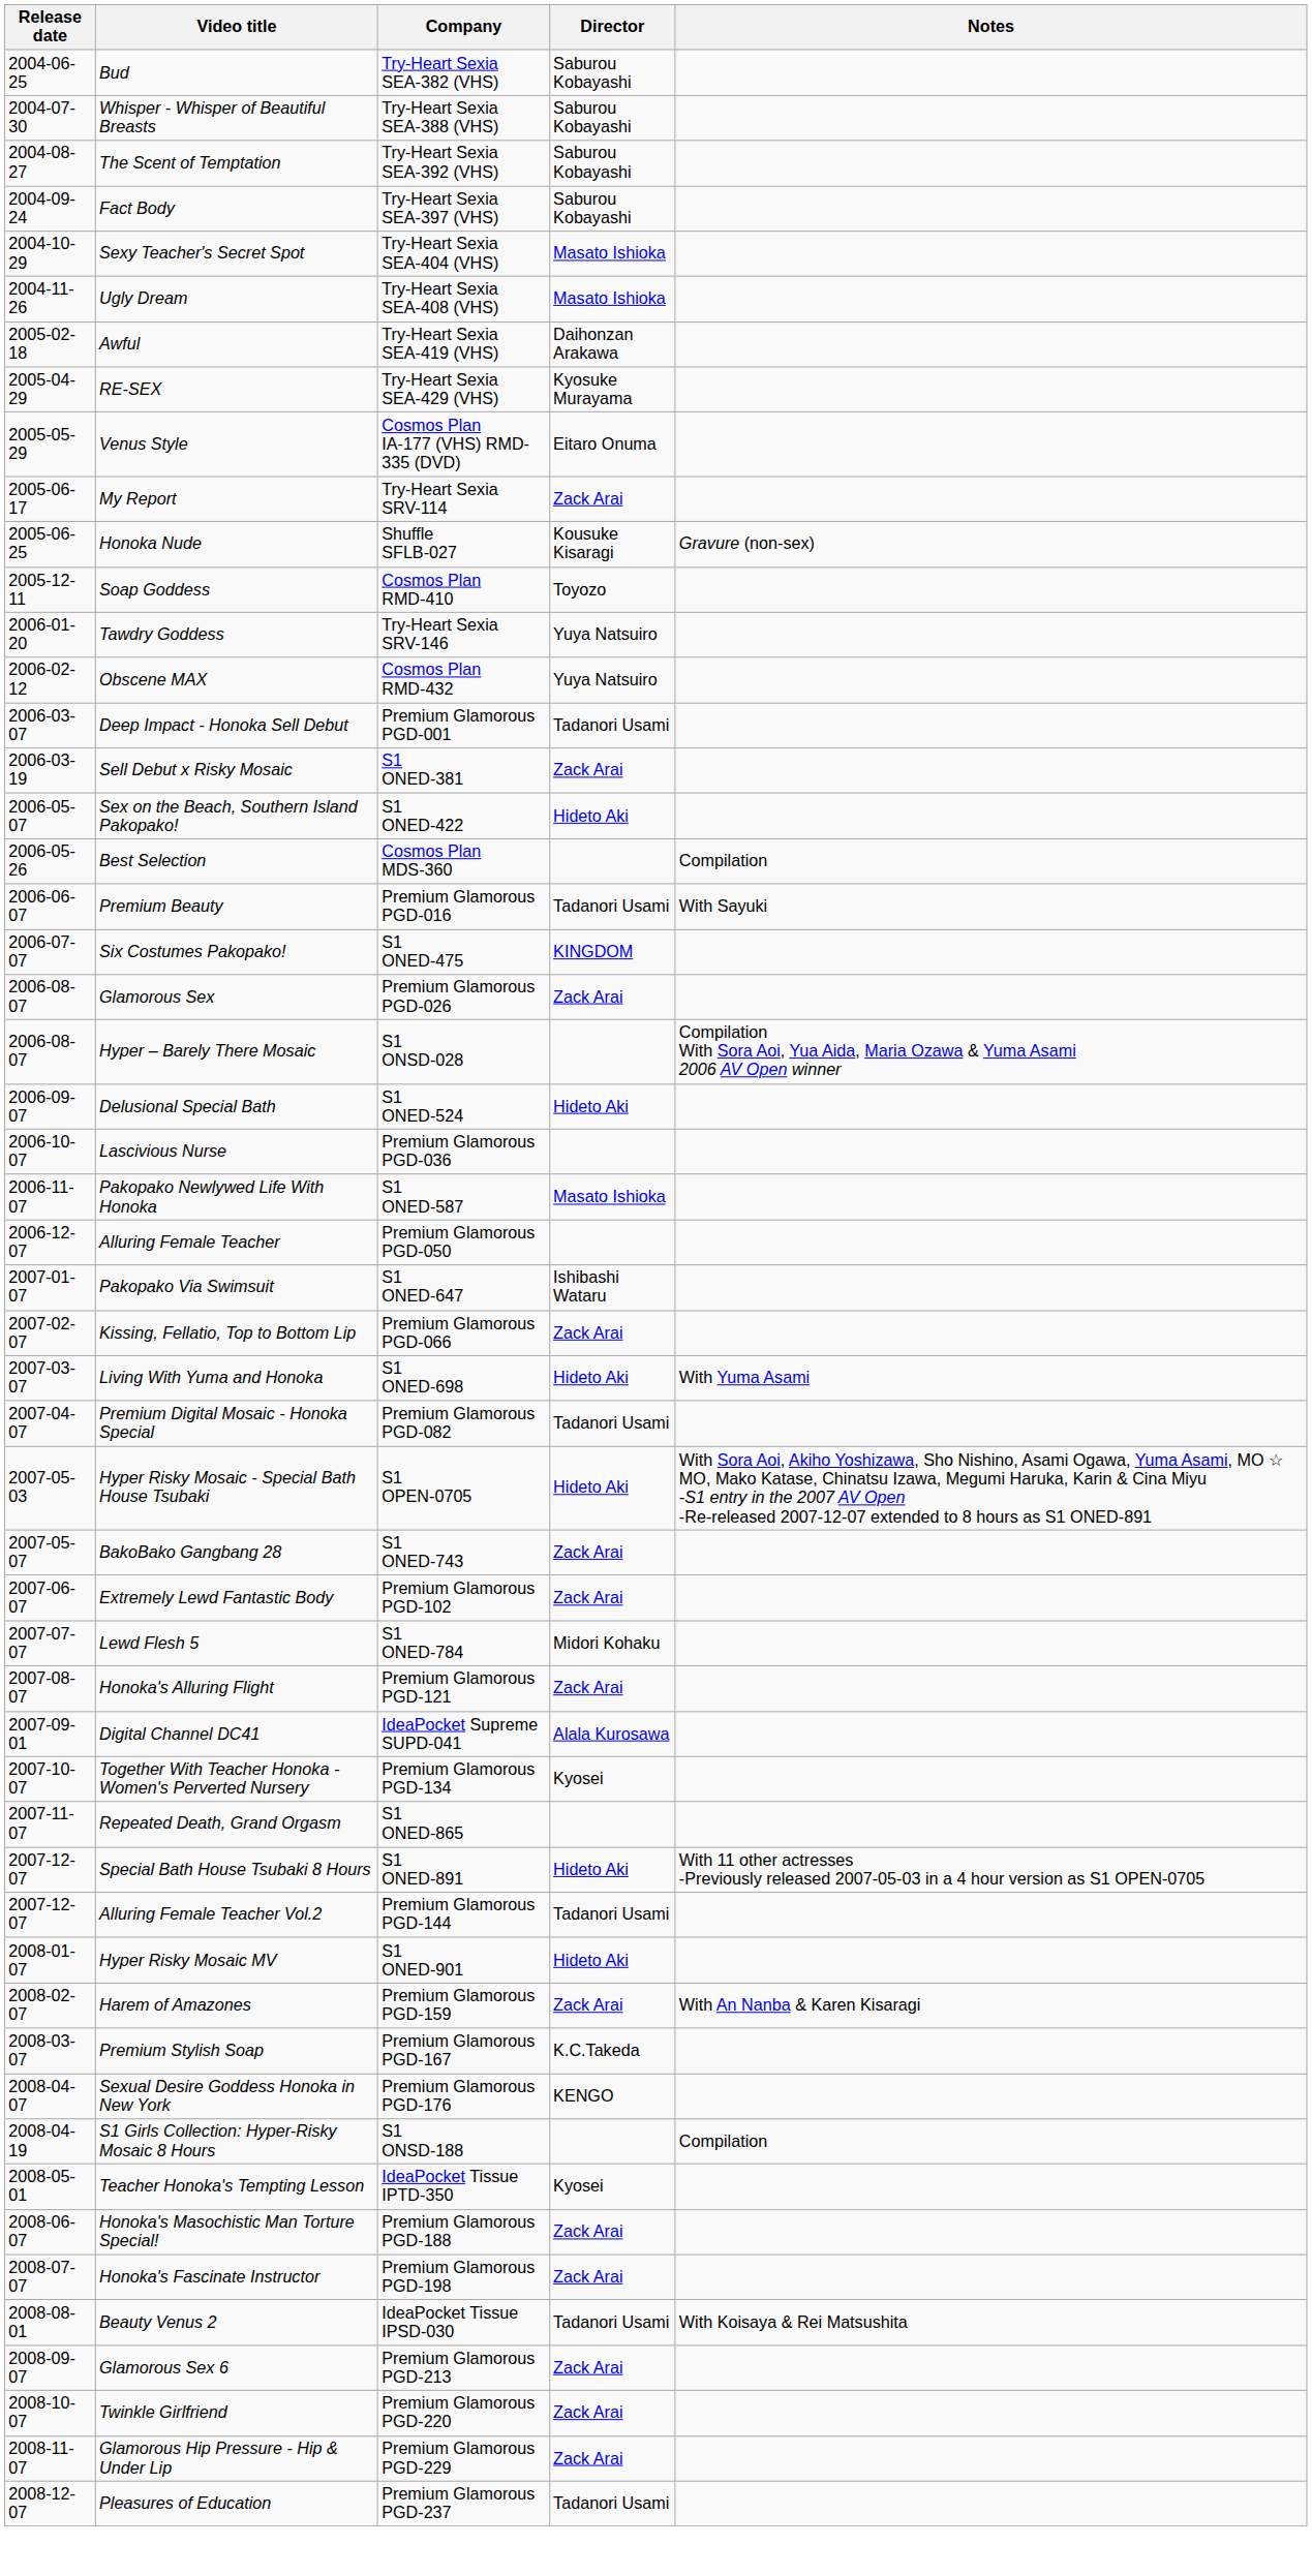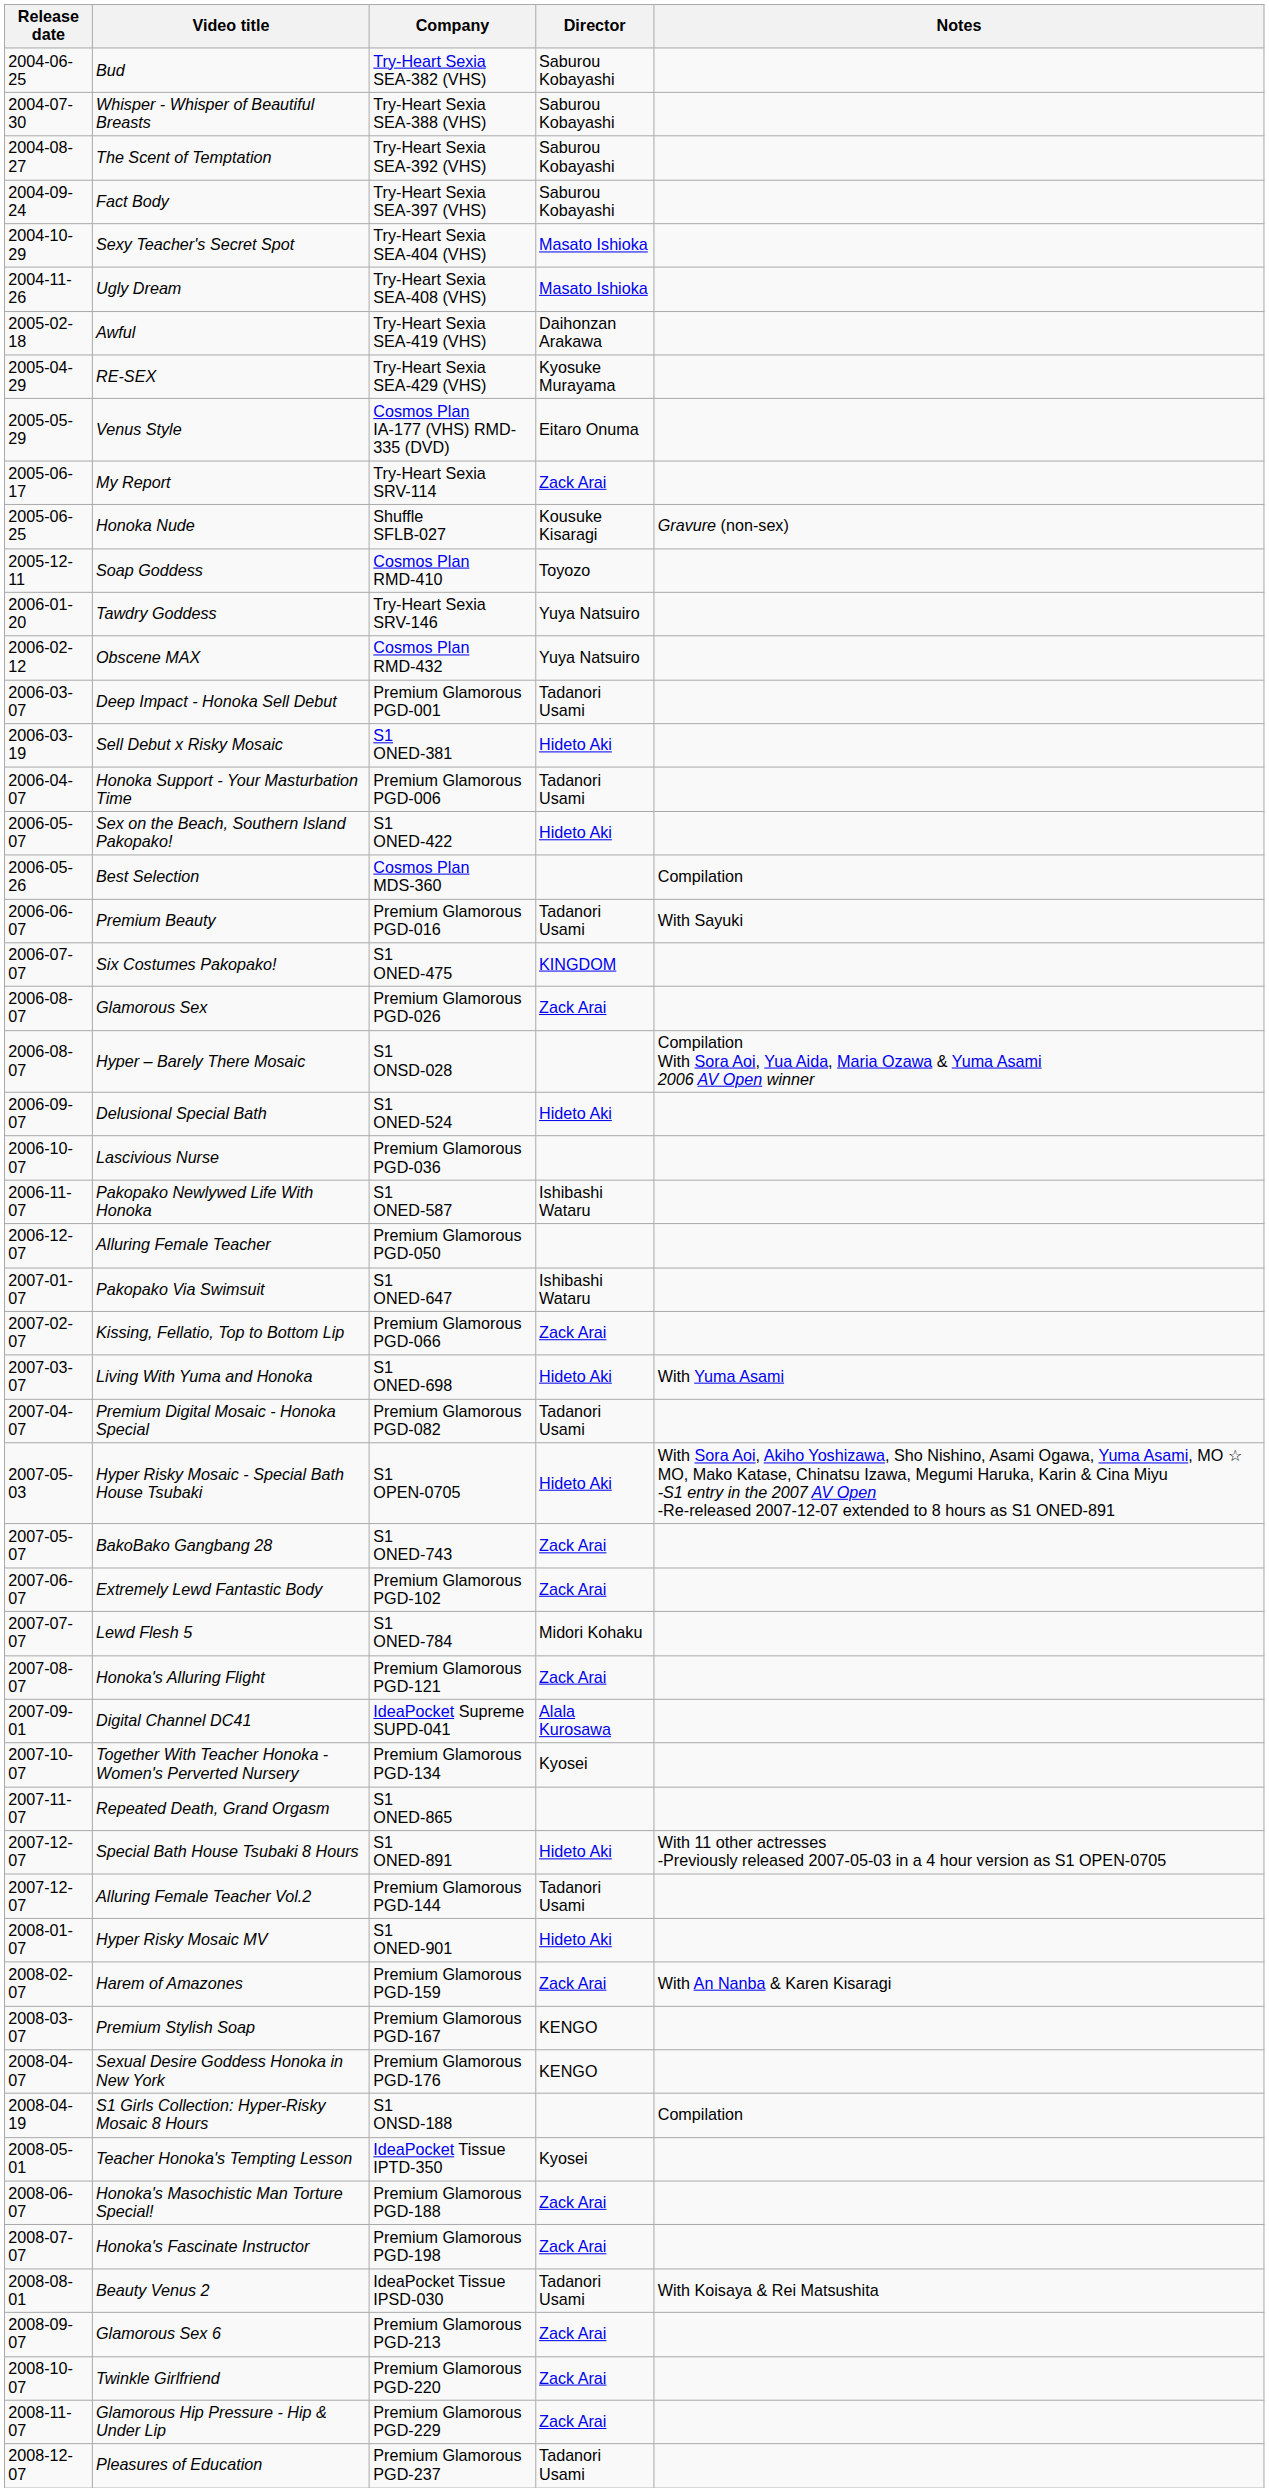 <table class="wikitable sortable">
 <tr>
 <th>Release date</th>
 <th>Video title</th>
 <th>Company</th>
 <th>Director</th>
 <th>Notes</th>
 </tr>
 <tr>
 <td>2004-06-25</td>
 <td><em>Bud</em><br></td>
 <td><a href='#'>Try-Heart Sexia</a><br>SEA-382 (VHS)</td>
 <td>Saburou Kobayashi</td>
 <td></td>
 </tr>
 <tr>
 <td>2004-07-30</td>
 <td><em>Whisper - Whisper of Beautiful Breasts</em><br></td>
 <td>Try-Heart Sexia<br>SEA-388 (VHS)</td>
 <td>Saburou Kobayashi</td>
 <td></td>
 </tr>
 <tr>
 <td>2004-08-27</td>
 <td><em>The Scent of Temptation</em><br></td>
 <td>Try-Heart Sexia<br>SEA-392 (VHS)</td>
 <td>Saburou Kobayashi</td>
 <td></td>
 </tr>
 <tr>
 <td>2004-09-24</td>
 <td><em>Fact Body</em><br></td>
 <td>Try-Heart Sexia<br>SEA-397 (VHS)</td>
 <td>Saburou Kobayashi</td>
 <td></td>
 </tr>
 <tr>
 <td>2004-10-29</td>
 <td><em>Sexy Teacher's Secret Spot</em><br></td>
 <td>Try-Heart Sexia<br>SEA-404 (VHS)</td>
 <td><a href='#'>Masato Ishioka</a></td>
 <td></td>
 </tr>
 <tr>
 <td>2004-11-26</td>
 <td><em>Ugly Dream</em><br></td>
 <td>Try-Heart Sexia<br>SEA-408 (VHS)</td>
 <td><a href='#'>Masato Ishioka</a></td>
 <td></td>
 </tr>
 <tr>
 <td>2005-02-18</td>
 <td><em>Awful</em><br></td>
 <td>Try-Heart Sexia<br>SEA-419 (VHS)</td>
 <td>Daihonzan Arakawa</td>
 <td></td>
 </tr>
 <tr>
 <td>2005-04-29</td>
 <td><em>RE-SEX</em><br></td>
 <td>Try-Heart Sexia<br>SEA-429 (VHS)</td>
 <td>Kyosuke Murayama</td>
 <td></td>
 </tr>
 <tr>
 <td>2005-05-29</td>
 <td><em>Venus Style</em><br></td>
 <td><a href='#'>Cosmos Plan</a><br>IA-177 (VHS) RMD-335 (DVD)</td>
 <td>Eitaro Onuma</td>
 <td></td>
 </tr>
 <tr>
 <td>2005-06-17</td>
 <td><em>My Report</em><br></td>
 <td>Try-Heart Sexia<br>SRV-114</td>
 <td><a href='#'>Zack Arai</a></td>
 <td></td>
 </tr>
 <tr>
 <td>2005-06-25</td>
 <td><em>Honoka Nude</em><br></td>
 <td>Shuffle<br>SFLB-027</td>
 <td>Kousuke Kisaragi</td>
 <td><em>Gravure</em> (non-sex)</td>
 </tr>
 <tr>
 <td>2005-12-11</td>
 <td><em>Soap Goddess</em><br></td>
 <td><a href='#'>Cosmos Plan</a><br>RMD-410</td>
 <td>Toyozo</td>
 <td></td>
 </tr>
 <tr>
 <td>2006-01-20</td>
 <td><em>Tawdry Goddess</em><br></td>
 <td>Try-Heart Sexia<br>SRV-146</td>
 <td>Yuya Natsuiro</td>
 <td></td>
 </tr>
 <tr>
 <td>2006-02-12</td>
 <td><em>Obscene MAX</em><br></td>
 <td><a href='#'>Cosmos Plan</a><br>RMD-432</td>
 <td>Yuya Natsuiro</td>
 <td></td>
 </tr>
 <tr>
 <td>2006-03-07</td>
 <td><em>Deep Impact - Honoka Sell Debut</em><br></td>
 <td>Premium Glamorous<br>PGD-001</td>
 <td>Tadanori Usami</td>
 <td></td>
 </tr>
 <tr>
 <td>2006-03-19</td>
 <td><em>Sell Debut x Risky Mosaic</em><br></td>
 <td><a href='#'>S1</a><br>ONED-381</td>
-<td><a href='#'>Zack Arai</a></td>
+<td><a href='#'>Hideto Aki</a></td>
+<td></td>
+</tr>
+<tr>
+<td>2006-04-07</td>
+<td><em>Honoka Support - Your Masturbation Time</em><br></td>
+<td>Premium Glamorous<br>PGD-006</td>
+<td>Tadanori Usami</td>
 <td></td>
 </tr>
 <tr>
 <td>2006-05-07</td>
 <td><em>Sex on the Beach, Southern Island Pakopako!</em><br></td>
 <td>S1<br>ONED-422</td>
 <td><a href='#'>Hideto Aki</a></td>
 <td></td>
 </tr>
 <tr>
 <td>2006-05-26</td>
 <td><em>Best Selection</em><br></td>
 <td><a href='#'>Cosmos Plan</a><br>MDS-360</td>
 <td></td>
 <td>Compilation</td>
 </tr>
 <tr>
 <td>2006-06-07</td>
 <td><em>Premium Beauty</em><br></td>
 <td>Premium Glamorous<br>PGD-016</td>
 <td>Tadanori Usami</td>
 <td>With Sayuki</td>
 </tr>
 <tr>
 <td>2006-07-07</td>
 <td><em>Six Costumes Pakopako!</em><br></td>
 <td>S1<br>ONED-475</td>
 <td><a href='#'>KINGDOM</a></td>
 <td></td>
 </tr>
 <tr>
 <td>2006-08-07</td>
 <td><em>Glamorous Sex</em><br></td>
 <td>Premium Glamorous<br>PGD-026</td>
 <td><a href='#'>Zack Arai</a></td>
 <td></td>
 </tr>
 <tr>
 <td>2006-08-07</td>
 <td><em>Hyper – Barely There Mosaic</em><br></td>
 <td>S1<br>ONSD-028</td>
 <td></td>
 <td>Compilation<br>With <a href='#'>Sora Aoi</a>, <a href='#'>Yua Aida</a>, <a href='#'>Maria Ozawa</a> & <a href='#'>Yuma Asami</a><br><em>2006 <a href='#'>AV Open</a> winner</em></td>
 </tr>
 <tr>
 <td>2006-09-07</td>
 <td><em>Delusional Special Bath</em><br></td>
 <td>S1<br>ONED-524</td>
 <td><a href='#'>Hideto Aki</a></td>
 <td></td>
 </tr>
 <tr>
 <td>2006-10-07</td>
 <td><em>Lascivious Nurse</em><br></td>
 <td>Premium Glamorous<br>PGD-036</td>
 <td></td>
 <td></td>
 </tr>
 <tr>
 <td>2006-11-07</td>
 <td><em>Pakopako Newlywed Life With Honoka</em><br></td>
 <td>S1<br>ONED-587</td>
-<td><a href='#'>Masato Ishioka</a></td>
+<td>Ishibashi Wataru</td>
 <td></td>
 </tr>
 <tr>
 <td>2006-12-07</td>
 <td><em>Alluring Female Teacher</em><br></td>
 <td>Premium Glamorous<br>PGD-050</td>
 <td></td>
 <td></td>
 </tr>
 <tr>
 <td>2007-01-07</td>
 <td><em>Pakopako Via Swimsuit</em><br></td>
 <td>S1<br>ONED-647</td>
 <td>Ishibashi Wataru</td>
 <td></td>
 </tr>
 <tr>
 <td>2007-02-07</td>
 <td><em>Kissing, Fellatio, Top to Bottom Lip</em><br></td>
 <td>Premium Glamorous<br>PGD-066</td>
 <td><a href='#'>Zack Arai</a></td>
 <td></td>
 </tr>
 <tr>
 <td>2007-03-07</td>
 <td><em>Living With Yuma and Honoka</em><br></td>
 <td>S1<br>ONED-698</td>
 <td><a href='#'>Hideto Aki</a></td>
 <td>With <a href='#'>Yuma Asami</a></td>
 </tr>
 <tr>
 <td>2007-04-07</td>
 <td><em>Premium Digital Mosaic - Honoka Special</em><br></td>
 <td>Premium Glamorous<br>PGD-082</td>
 <td>Tadanori Usami</td>
 <td></td>
 </tr>
 <tr>
 <td>2007-05-03</td>
 <td><em>Hyper Risky Mosaic - Special Bath House Tsubaki</em><br></td>
 <td>S1<br>OPEN-0705</td>
 <td><a href='#'>Hideto Aki</a></td>
 <td>With <a href='#'>Sora Aoi</a>, <a href='#'>Akiho Yoshizawa</a>, Sho Nishino, Asami Ogawa, <a href='#'>Yuma Asami</a>, MO ☆ MO, Mako Katase, Chinatsu Izawa, Megumi Haruka, Karin & Cina Miyu<em><br>-S1 entry in the 2007 <a href='#'>AV Open</a></em><br>-Re-released 2007-12-07 extended to 8 hours as S1 ONED-891</td>
 </tr>
 <tr>
 <td>2007-05-07</td>
 <td><em>BakoBako Gangbang 28</em><br></td>
 <td>S1<br>ONED-743</td>
 <td><a href='#'>Zack Arai</a></td>
 <td></td>
 </tr>
 <tr>
 <td>2007-06-07</td>
 <td><em>Extremely Lewd Fantastic Body</em><br></td>
 <td>Premium Glamorous<br>PGD-102</td>
 <td><a href='#'>Zack Arai</a></td>
 <td></td>
 </tr>
 <tr>
 <td>2007-07-07</td>
 <td><em>Lewd Flesh 5</em><br></td>
 <td>S1<br>ONED-784</td>
 <td>Midori Kohaku</td>
 <td></td>
 </tr>
 <tr>
 <td>2007-08-07</td>
 <td><em>Honoka's Alluring Flight</em><br></td>
 <td>Premium Glamorous<br>PGD-121</td>
 <td><a href='#'>Zack Arai</a></td>
 <td></td>
 </tr>
 <tr>
 <td>2007-09-01</td>
 <td><em>Digital Channel DC41 </em><br></td>
 <td><a href='#'>IdeaPocket</a> Supreme SUPD-041<br></td>
 <td><a href='#'>Alala Kurosawa</a></td>
 <td></td>
 </tr>
 <tr>
 <td>2007-10-07</td>
 <td><em>Together With Teacher Honoka - Women's Perverted Nursery</em><br></td>
 <td>Premium Glamorous<br>PGD-134</td>
 <td>Kyosei</td>
 <td></td>
 </tr>
 <tr>
 <td>2007-11-07</td>
 <td><em>Repeated Death, Grand Orgasm</em><br></td>
 <td>S1<br>ONED-865</td>
 <td></td>
 <td></td>
 </tr>
 <tr>
 <td>2007-12-07</td>
 <td><em>Special Bath House Tsubaki 8 Hours</em><br></td>
 <td>S1<br>ONED-891</td>
 <td><a href='#'>Hideto Aki</a></td>
 <td>With 11 other actresses<br>-Previously released 2007-05-03 in a 4 hour version as S1 OPEN-0705</td>
 </tr>
 <tr>
 <td>2007-12-07</td>
 <td><em>Alluring Female Teacher Vol.2</em><br></td>
 <td>Premium Glamorous<br>PGD-144</td>
 <td>Tadanori Usami</td>
 <td></td>
 </tr>
 <tr>
 <td>2008-01-07</td>
 <td><em>Hyper Risky Mosaic MV</em><br></td>
 <td>S1<br>ONED-901</td>
 <td><a href='#'>Hideto Aki</a></td>
 <td></td>
 </tr>
 <tr>
 <td>2008-02-07</td>
 <td><em>Harem of Amazones</em><br></td>
 <td>Premium Glamorous<br>PGD-159</td>
 <td><a href='#'>Zack Arai</a></td>
 <td>With <a href='#'>An Nanba</a> & Karen Kisaragi</td>
 </tr>
 <tr>
 <td>2008-03-07</td>
 <td><em>Premium Stylish Soap</em><br></td>
 <td>Premium Glamorous<br>PGD-167</td>
-<td>K.C.Takeda</td>
+<td>KENGO</td>
 <td></td>
 </tr>
 <tr>
 <td>2008-04-07</td>
 <td><em>Sexual Desire Goddess Honoka in New York</em><br></td>
 <td>Premium Glamorous<br>PGD-176</td>
 <td>KENGO</td>
 <td></td>
 </tr>
 <tr>
 <td>2008-04-19</td>
 <td><em>S1 Girls Collection: Hyper-Risky Mosaic 8 Hours</em><br></td>
 <td>S1<br>ONSD-188</td>
 <td></td>
 <td>Compilation</td>
 </tr>
 <tr>
 <td>2008-05-01</td>
 <td><em>Teacher Honoka's Tempting Lesson</em><br></td>
 <td><a href='#'>IdeaPocket</a> Tissue<br>IPTD-350</td>
 <td>Kyosei</td>
 <td></td>
 </tr>
 <tr>
 <td>2008-06-07</td>
 <td><em>Honoka's Masochistic Man Torture Special!</em><br></td>
 <td>Premium Glamorous<br>PGD-188</td>
 <td><a href='#'>Zack Arai</a></td>
 <td></td>
 </tr>
 <tr>
 <td>2008-07-07</td>
 <td><em>Honoka's Fascinate Instructor</em><br></td>
 <td>Premium Glamorous<br>PGD-198</td>
 <td><a href='#'>Zack Arai</a></td>
 <td></td>
 </tr>
 <tr>
 <td>2008-08-01</td>
 <td><em>Beauty Venus 2</em><br></td>
 <td>IdeaPocket Tissue<br>IPSD-030</td>
 <td>Tadanori Usami</td>
 <td>With Koisaya & Rei Matsushita</td>
 </tr>
 <tr>
 <td>2008-09-07</td>
 <td><em>Glamorous Sex 6</em><br></td>
 <td>Premium Glamorous<br>PGD-213</td>
 <td><a href='#'>Zack Arai</a></td>
 <td></td>
 </tr>
 <tr>
 <td>2008-10-07</td>
 <td><em>Twinkle Girlfriend</em><br></td>
 <td>Premium Glamorous<br>PGD-220</td>
 <td><a href='#'>Zack Arai</a></td>
 <td></td>
 </tr>
 <tr>
 <td>2008-11-07</td>
 <td><em>Glamorous Hip Pressure - Hip & Under Lip</em><br></td>
 <td>Premium Glamorous<br>PGD-229</td>
 <td><a href='#'>Zack Arai</a></td>
 <td></td>
 </tr>
 <tr>
 <td>2008-12-07</td>
 <td><em>Pleasures of Education</em><br></td>
 <td>Premium Glamorous<br>PGD-237</td>
 <td>Tadanori Usami</td>
 <td></td>
 </tr>
 </table>
